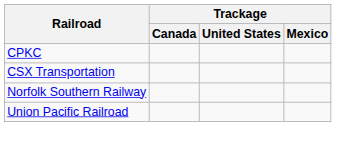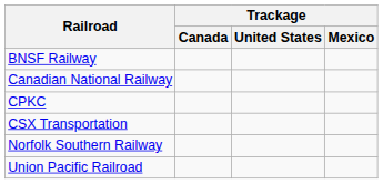 <table class="wikitable">
 <tr>
 <th rowspan="2">Railroad</th>
 <th colspan="3">Trackage</th>
 </tr>
 <tr>
 <th>Canada</th>
 <th>United States</th>
 <th>Mexico</th>
+</tr>
+<tr>
+<td><a href='#'>BNSF Railway</a></td>
+<td></td>
+<td></td>
+<td></td>
+</tr>
+<tr>
+<td><a href='#'>Canadian National Railway</a></td>
+<td></td>
+<td></td>
+<td></td>
 </tr>
 <tr>
 <td><a href='#'>CPKC</a></td>
 <td></td>
 <td></td>
 <td></td>
 </tr>
 <tr>
 <td><a href='#'>CSX Transportation</a></td>
 <td></td>
 <td></td>
 <td></td>
 </tr>
 <tr>
 <td><a href='#'>Norfolk Southern Railway</a></td>
 <td></td>
 <td></td>
 <td></td>
 </tr>
 <tr>
 <td><a href='#'>Union Pacific Railroad</a></td>
 <td></td>
 <td></td>
 <td></td>
 </tr>
 </table>
